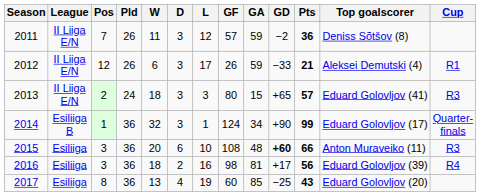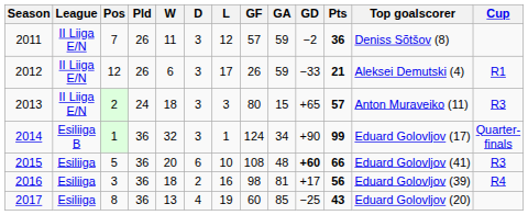 <table class="wikitable">
 <tr>
 <th width=50px>Season</th>
 <th width=50px>League</th>
 <th width=30px>Pos</th>
 <th width=30px>Pld</th>
 <th width=30px>W</th>
 <th width=30px>D</th>
 <th width=30px>L</th>
 <th width=30px>GF</th>
 <th width=30px>GA</th>
 <th width=30px>GD</th>
 <th width=30px>Pts</th>
 <th>Top goalscorer</th>
 <th width=30px><a href='#'>Cup</a></th>
 </tr>
 <tr align=center>
 <td>2011</td>
 <td><a href='#'>II Liiga E/N</a></td>
 <td>7</td>
 <td>26</td>
 <td>11</td>
 <td>3</td>
 <td>12</td>
 <td>57</td>
 <td>59</td>
 <td>−2</td>
 <td><strong>36</strong></td>
 <td align=left> <a href='#'>Deniss Sõtšov</a> (8)</td>
 <td></td>
 </tr>
 <tr align=center>
 <td>2012</td>
 <td><a href='#'>II Liiga E/N</a></td>
 <td>12</td>
 <td>26</td>
 <td>6</td>
 <td>3</td>
 <td>17</td>
 <td>26</td>
 <td>59</td>
 <td>−33</td>
 <td><strong>21</strong></td>
 <td align=left> <a href='#'>Aleksei Demutski</a> (4)</td>
 <td><a href='#'>R1</a></td>
 </tr>
 <tr align=center>
 <td>2013</td>
 <td><a href='#'>II Liiga E/N</a></td>
 <td style="background:#DDFFDD;">2</td>
 <td>24</td>
 <td>18</td>
 <td>3</td>
 <td>3</td>
 <td>80</td>
 <td>15</td>
 <td>+65</td>
 <td><strong>57</strong></td>
-<td align=left> <a href='#'>Eduard Golovljov</a> (41)</td>
+<td align=left> <a href='#'>Anton Muraveiko</a> (11)</td>
 <td><a href='#'>R3</a></td>
 </tr>
 <tr align=center>
 <td><a href='#'>2014</a></td>
 <td><a href='#'>Esiliiga B</a></td>
 <td style="background:#DDFFDD;">1</td>
 <td>36</td>
 <td>32</td>
 <td>3</td>
 <td>1</td>
 <td>124</td>
 <td>34</td>
 <td>+90</td>
 <td><strong>99</strong></td>
 <td align=left> <a href='#'>Eduard Golovljov</a> (17)</td>
 <td><a href='#'>Quarter-finals</a></td>
 </tr>
 <tr align=center>
 <td><a href='#'>2015</a></td>
 <td><a href='#'>Esiliiga</a></td>
-<td>3</td>
+<td>5</td>
 <td>36</td>
 <td>20</td>
 <td>6</td>
 <td>10</td>
 <td>108</td>
 <td>48</td>
 <td><strong>+60</strong></td>
 <td><strong>66</strong></td>
-<td align=left> <a href='#'>Anton Muraveiko</a> (11)</td>
+<td align=left> <a href='#'>Eduard Golovljov</a> (41)</td>
 <td><a href='#'>R3</a></td>
 </tr>
 <tr align=center>
 <td><a href='#'>2016</a></td>
 <td><a href='#'>Esiliiga</a></td>
 <td>3</td>
 <td>36</td>
 <td>18</td>
 <td>2</td>
 <td>16</td>
 <td>98</td>
 <td>81</td>
 <td>+17</td>
 <td><strong>56</strong></td>
 <td align=left> <a href='#'>Eduard Golovljov</a> (39)</td>
 <td><a href='#'>R4</a></td>
 </tr>
 <tr align=center>
 <td><a href='#'>2017</a></td>
 <td><a href='#'>Esiliiga</a></td>
 <td>8</td>
 <td>36</td>
 <td>13</td>
 <td>4</td>
 <td>19</td>
 <td>60</td>
 <td>85</td>
 <td>−25</td>
 <td><strong>43</strong></td>
 <td align=left> <a href='#'>Eduard Golovljov</a> (20)</td>
 <td></td>
 </tr>
 </table>
